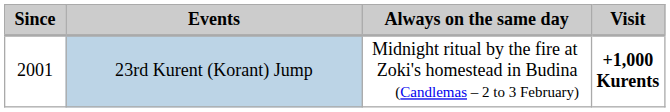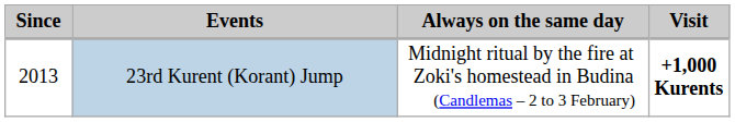 <table class="wikitable plainrowheaders" cellpadding="3" cellspacing="0" border="1" style="background:#fff; font-size:86%; line-height:16px; border:grey solid 1px; border-collapse:collapse;">
 <tr>
 <th scope="col" style="background:#ccc; width:40px;">Since</th>
 <th scope="col" style="background:#ccc; width:220px;">Events</th>
 <th scope="col" style="background:#ccc; width:168px;">Always on the same day</th>
 <th scope="col" style="background:#ccc; width:50px;">Visit</th>
 </tr>
 <tr>
-<td align=center style="border-top-width:2px">2001</td>
+<td align=center style="border-top-width:2px">2013</td>
 <td align=center bgcolor=#BCD4E6 style="border-top-width:2px">23rd Kurent (Korant) Jump</td>
 <td align=right style="border-top-width:2px">Midnight ritual by the fire at  <br>Zoki's homestead in Budina  <br><small>(<a href='#'>Candlemas</a> – 2 to 3 February)  </small></td>
 <td align=center style="border-top-width:2px"><strong>+1,000<br>Kurents</strong></td>
 </tr>
 </table>
